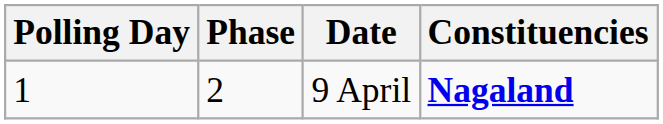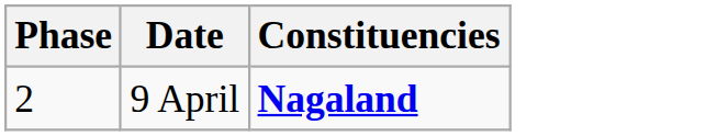 <table class="wikitable sortable">
 <tr>
-<th>Polling Day</th>
 <th>Phase</th>
 <th>Date</th>
 <th>Constituencies</th>
 </tr>
 <tr>
-<td>1</td>
 <td>2</td>
 <td>9 April</td>
 <td><strong><a href='#'>Nagaland</a></strong></td>
 </tr>
 </table>
